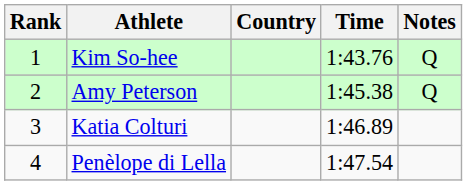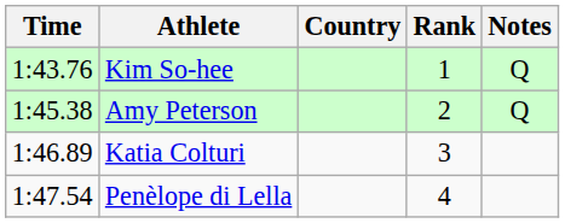 <table class="wikitable" style="text-align:center">
 <tr>
-<th>Rank</th>
+<th>Time</th>
 <th>Athlete</th>
 <th>Country</th>
-<th>Time</th>
+<th>Rank</th>
 <th>Notes</th>
 </tr>
 <tr bgcolor=ccffcc>
-<td>1</td>
+<td>1:43.76</td>
 <td align=left><a href='#'>Kim So-hee</a></td>
 <td align=left></td>
-<td>1:43.76</td>
+<td>1</td>
 <td>Q</td>
 </tr>
 <tr bgcolor=ccffcc>
-<td>2</td>
+<td>1:45.38</td>
 <td align=left><a href='#'>Amy Peterson</a></td>
 <td align=left></td>
-<td>1:45.38</td>
+<td>2</td>
 <td>Q</td>
 </tr>
 <tr>
-<td>3</td>
+<td>1:46.89</td>
 <td align=left><a href='#'>Katia Colturi</a></td>
 <td align=left></td>
-<td>1:46.89</td>
+<td>3</td>
 <td></td>
 </tr>
 <tr>
-<td>4</td>
+<td>1:47.54</td>
 <td align=left><a href='#'>Penèlope di Lella</a></td>
 <td align=left></td>
-<td>1:47.54</td>
+<td>4</td>
 <td></td>
 </tr>
 </table>
